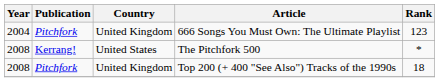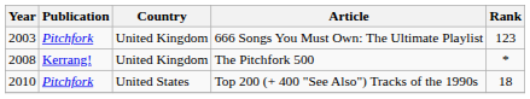 <table class="wikitable">
 <tr>
 <th>Year</th>
 <th>Publication</th>
 <th>Country</th>
 <th>Article</th>
 <th>Rank</th>
 </tr>
 <tr>
-<td>2004</td>
+<td>2003</td>
 <td><em><a href='#'>Pitchfork</a></em></td>
 <td>United Kingdom</td>
 <td>666 Songs You Must Own: The Ultimate Playlist</td>
 <td style="text-align:center;">123</td>
 </tr>
 <tr>
 <td>2008</td>
 <td><a href='#'>Kerrang!</a></td>
-<td>United States</td>
+<td>United Kingdom</td>
 <td>The Pitchfork 500</td>
 <td style="text-align:center;">*</td>
 </tr>
 <tr>
-<td>2008</td>
+<td>2010</td>
 <td><em><a href='#'>Pitchfork</a></em></td>
-<td>United Kingdom</td>
+<td>United States</td>
 <td>Top 200 (+ 400 "See Also") Tracks of the 1990s</td>
 <td style="text-align:center;">18</td>
 </tr>
 <tr>
 </tr>
 </table>
